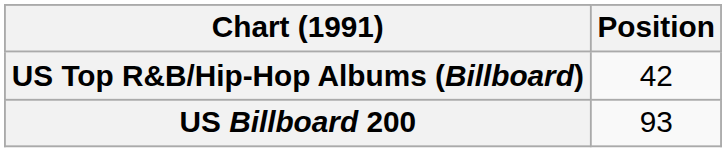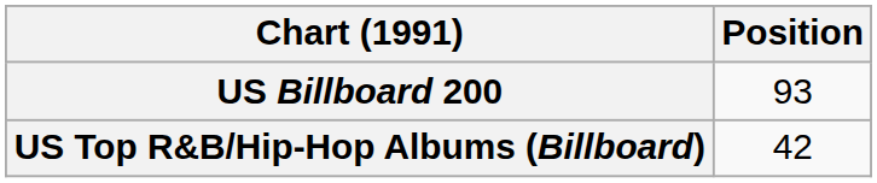 <table class="wikitable sortable plainrowheaders" style="text-align:center">
 <tr>
 <th scope="col">Chart (1991)</th>
 <th scope="col">Position</th>
 </tr>
 <tr>
+<th scope="row">US <em>Billboard</em> 200</th>
+<td>93</td>
+</tr>
+<tr>
 <th scope="row">US Top R&B/Hip-Hop Albums (<em>Billboard</em>)</th>
 <td>42</td>
 </tr>
-<tr>
-<th scope="row">US <em>Billboard</em> 200</th>
-<td>93</td>
-</tr>
 </table>
